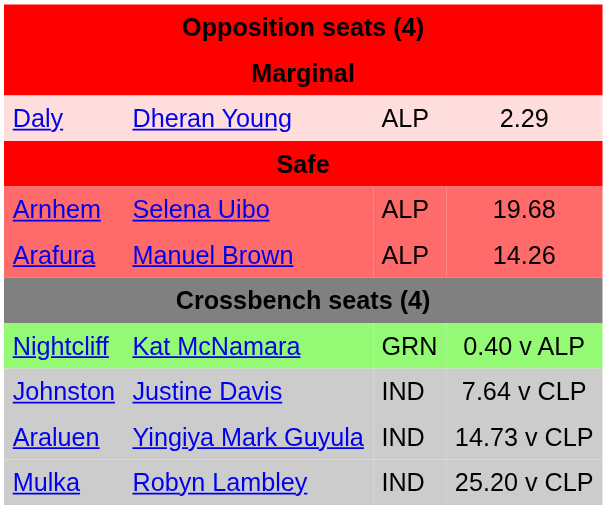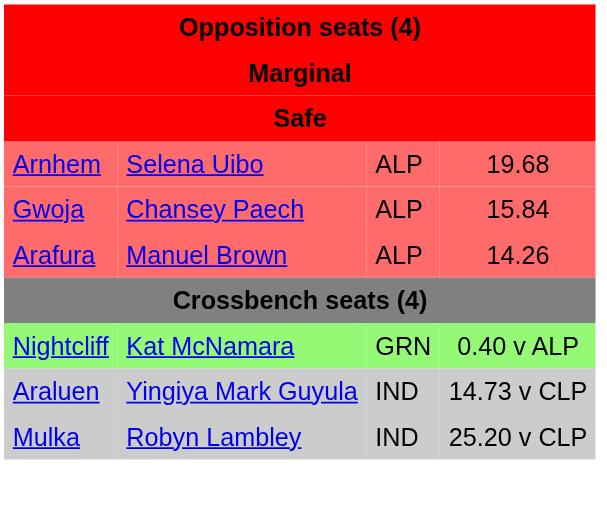 <table class="toccolours" cellpadding="5" cellspacing="0" style="float:left; margin-right:.5em; margin-top:.4em; font-size:90%;">
 <tr>
 <td colspan="4" style="text-align:center; background:red;"><span><strong>Opposition seats (4)</strong></span></td>
 </tr>
 <tr>
 <td colspan="4" style="text-align:center; background:red;"><span><strong>Marginal</strong></span></td>
-</tr>
-<tr>
-<td style="text-align:left; background:#fdd;"><a href='#'>Daly</a></td>
-<td style="text-align:left; background:#fdd;"><a href='#'>Dheran Young</a></td>
-<td style="text-align:left; background:#fdd;">ALP</td>
-<td style="text-align:center; background:#fdd;">2.29</td>
 </tr>
 <tr>
 <td colspan="4"  style="text-align:center; background:red;"><span><strong>Safe</strong></span></td>
 </tr>
 <tr>
 <td style="text-align:left; background:#ff6b6b;"><a href='#'>Arnhem</a></td>
 <td style="text-align:left; background:#ff6b6b;"><a href='#'>Selena Uibo</a></td>
 <td style="text-align:left; background:#ff6b6b;">ALP</td>
 <td style="text-align:center; background:#ff6b6b;">19.68</td>
+</tr>
+<tr>
+<td style="text-align:left; background:#ff6b6b;"><a href='#'>Gwoja</a></td>
+<td style="text-align:left; background:#ff6b6b;"><a href='#'>Chansey Paech</a></td>
+<td style="text-align:left; background:#ff6b6b;">ALP</td>
+<td style="text-align:center; background:#ff6b6b;">15.84</td>
 </tr>
 <tr>
 <td style="text-align:left; background:#ff6b6b;"><a href='#'>Arafura</a></td>
 <td style="text-align:left; background:#ff6b6b;"><a href='#'>Manuel Brown</a></td>
 <td style="text-align:left; background:#ff6b6b;">ALP</td>
 <td style="text-align:center; background:#ff6b6b;">14.26</td>
 </tr>
 <tr>
 <td colspan="4"  style="text-align:center; background:gray;"><span><strong>Crossbench seats (4)</strong></span></td>
 </tr>
 <tr>
 <td style="text-align:left; background:#94fa75;"><a href='#'>Nightcliff</a></td>
 <td style="text-align:left; background:#94fa75;"><a href='#'>Kat McNamara</a></td>
 <td style="text-align:left; background:#94fa75;">GRN</td>
 <td style="text-align:center; background:#94fa75;">0.40 v ALP</td>
 </tr>
 <tr>
-<td style="text-align:left; background:#ccc;"><a href='#'>Johnston</a></td>
-<td style="text-align:left; background:#ccc;"><a href='#'>Justine Davis</a></td>
-<td style="text-align:left; background:#ccc;">IND</td>
-<td style="text-align:center; background:#ccc;">7.64 v CLP</td>
-</tr>
-<tr>
 <td style="text-align:left; background:#ccc;"><a href='#'>Araluen</a></td>
 <td style="text-align:left; background:#ccc;"><a href='#'>Yingiya Mark Guyula</a></td>
 <td style="text-align:left; background:#ccc;">IND</td>
 <td style="text-align:center; background:#ccc;">14.73 v CLP</td>
 </tr>
 <tr>
 <td style="text-align:left; background:#ccc;"><a href='#'>Mulka</a></td>
 <td style="text-align:left; background:#ccc;"><a href='#'>Robyn Lambley</a></td>
 <td style="text-align:left; background:#ccc;">IND</td>
 <td style="text-align:center; background:#ccc;">25.20 v CLP</td>
 </tr>
 <tr>
 </tr>
 </table>
